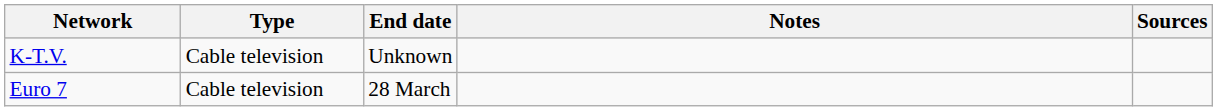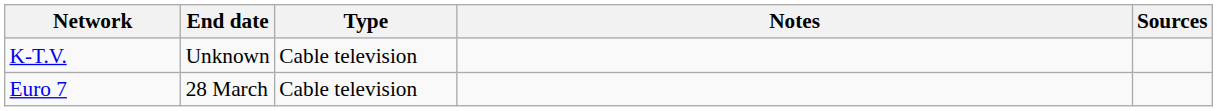 <table class="wikitable">
 <tr>
 <th style="text-align:center; width:125px">Network</th>
+<th style="text-align:center; width:60px">End date</th>
 <th style="text-align:center; width:130px">Type</th>
-<th style="text-align:center; width:60px">End date</th>
 <th style="text-align:center; width:500px">Notes</th>
 <th style="text-align:center; width:30px">Sources</th>
 </tr>
 <tr>
 <td><a href='#'>K-T.V.</a></td>
+<td>Unknown</td>
 <td>Cable television</td>
-<td>Unknown</td>
 <td></td>
 <td></td>
 </tr>
 <tr>
 <td><a href='#'>Euro 7</a></td>
+<td>28 March</td>
 <td>Cable television</td>
-<td>28 March</td>
 <td></td>
 <td></td>
 </tr>
 </table>
